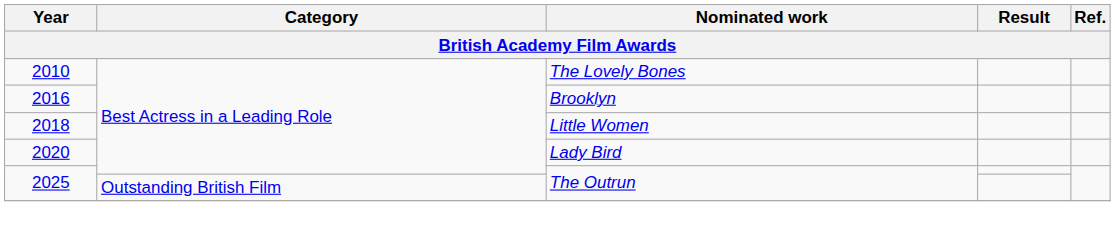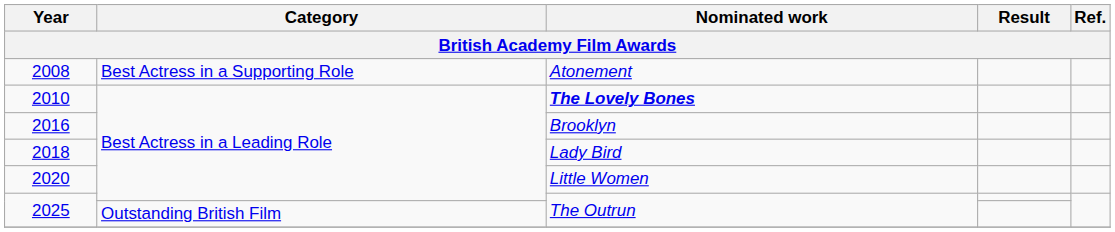 <table class=wikitable>
 <tr>
 <th scope="col" style="width:5em;">Year</th>
 <th scope="col" style="width:26em;">Category</th>
 <th scope="col" style="width:25em;">Nominated work</th>
 <th scope="col" style="width:5em;">Result</th>
 <th>Ref.</th>
 </tr>
 <tr>
 <th colspan=5><a href='#'>British Academy Film Awards</a></th>
 </tr>
 <tr>
+<td style="text-align:center;"><a href='#'>2008</a></td>
+<td><a href='#'>Best Actress in a Supporting Role</a></td>
+<td><em><a href='#'>Atonement</a></em></td>
+<td></td>
+<td align="center"></td>
+</tr>
+<tr>
 <td style="text-align:center;"><a href='#'>2010</a></td>
 <td rowspan="5"><a href='#'>Best Actress in a Leading Role</a></td>
-<td><em><a href='#'>The Lovely Bones</a></em></td>
+<td><strong><em><a href='#'>The Lovely Bones</a></em></strong></td>
 <td></td>
 <td align="center"></td>
 </tr>
 <tr>
 <td style="text-align:center;"><a href='#'>2016</a></td>
 <td><em><a href='#'>Brooklyn</a></em></td>
 <td></td>
 <td align="center"></td>
 </tr>
 <tr>
 <td style="text-align:center;"><a href='#'>2018</a></td>
-<td><em><a href='#'>Little Women</a></em></td>
+<td><em><a href='#'>Lady Bird</a></em></td>
 <td></td>
 <td align="center"></td>
 </tr>
 <tr>
 <td style="text-align:center;"><a href='#'>2020</a></td>
-<td><em><a href='#'>Lady Bird</a></em></td>
+<td><em><a href='#'>Little Women</a></em></td>
 <td></td>
 <td align="center"></td>
 </tr>
 <tr>
 <td rowspan=2, style="text-align:center;"><a href='#'>2025</a></td>
 <td rowspan=2><em><a href='#'>The Outrun</a></em></td>
 <td></td>
 <td rowspan=2, align="center"></td>
 </tr>
 <tr>
 <td><a href='#'>Outstanding British Film</a></td>
 <td></td>
 </tr>
 <tr>
 </tr>
 </table>
